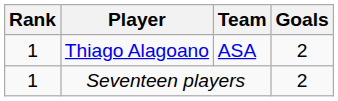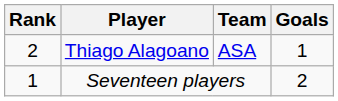 <table class="wikitable" style="text-align:left">
 <tr>
 <th>Rank</th>
 <th>Player</th>
 <th>Team</th>
 <th>Goals</th>
 </tr>
 <tr>
-<td align=center>1</td>
+<td align=center>2</td>
 <td> <a href='#'>Thiago Alagoano</a></td>
 <td> <a href='#'>ASA</a></td>
-<td align=center>2</td>
+<td align=center>1</td>
 </tr>
 <tr>
 <td align=center>1</td>
 <td align=center colspan=2><em>Seventeen players</em></td>
 <td align=center>2</td>
 </tr>
 </table>
